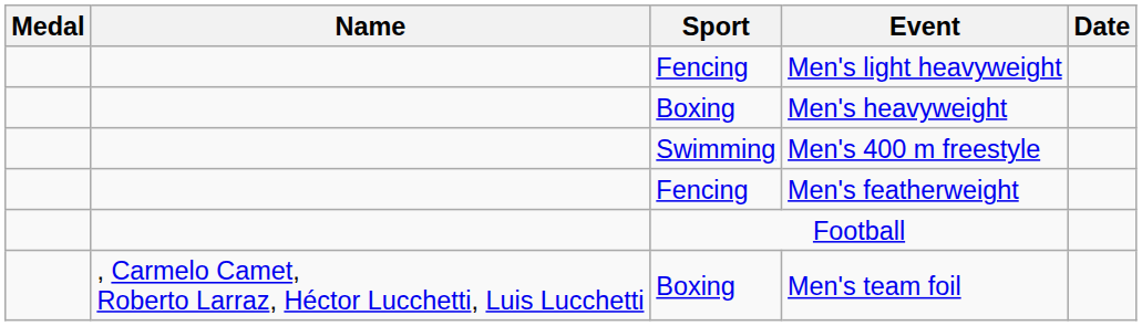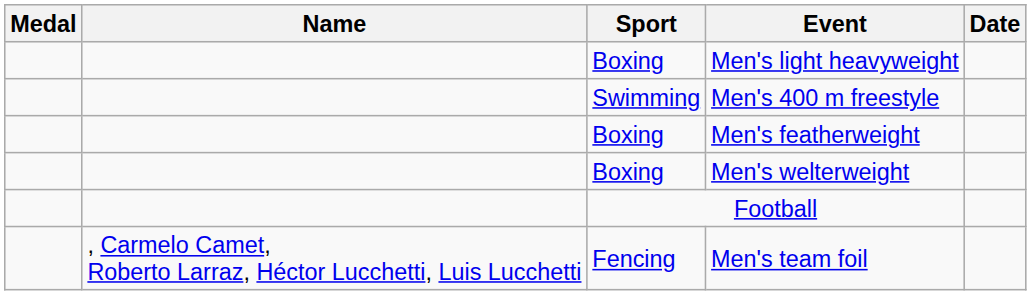 <table class="wikitable sortable" style="font-size:95%">
 <tr>
 <th>Medal</th>
 <th>Name</th>
 <th>Sport</th>
 <th>Event</th>
 <th>Date</th>
 </tr>
 <tr>
 <td></td>
 <td></td>
-<td><a href='#'>Fencing</a></td>
+<td><a href='#'>Boxing</a></td>
 <td><a href='#'>Men's light heavyweight</a></td>
-<td></td>
-</tr>
-<tr>
-<td></td>
-<td></td>
-<td><a href='#'>Boxing</a></td>
-<td><a href='#'>Men's heavyweight</a></td>
 <td></td>
 </tr>
 <tr>
 <td></td>
 <td></td>
 <td><a href='#'>Swimming</a></td>
 <td><a href='#'>Men's 400 m freestyle</a></td>
 <td></td>
 </tr>
 <tr>
 <td></td>
 <td></td>
-<td><a href='#'>Fencing</a></td>
+<td><a href='#'>Boxing</a></td>
 <td><a href='#'>Men's featherweight</a></td>
+<td></td>
+</tr>
+<tr>
+<td></td>
+<td></td>
+<td><a href='#'>Boxing</a></td>
+<td><a href='#'>Men's welterweight</a></td>
 <td></td>
 </tr>
 <tr>
 <td></td>
 <td><br></td>
 <td colspan=2 align=center><a href='#'>Football</a></td>
 <td></td>
 </tr>
 <tr>
 <td></td>
 <td>, <a href='#'>Carmelo Camet</a>,<br><a href='#'>Roberto Larraz</a>, <a href='#'>Héctor Lucchetti</a>, <a href='#'>Luis Lucchetti</a></td>
-<td><a href='#'>Boxing</a></td>
+<td><a href='#'>Fencing</a></td>
 <td><a href='#'>Men's team foil</a></td>
 <td></td>
 </tr>
 </table>
